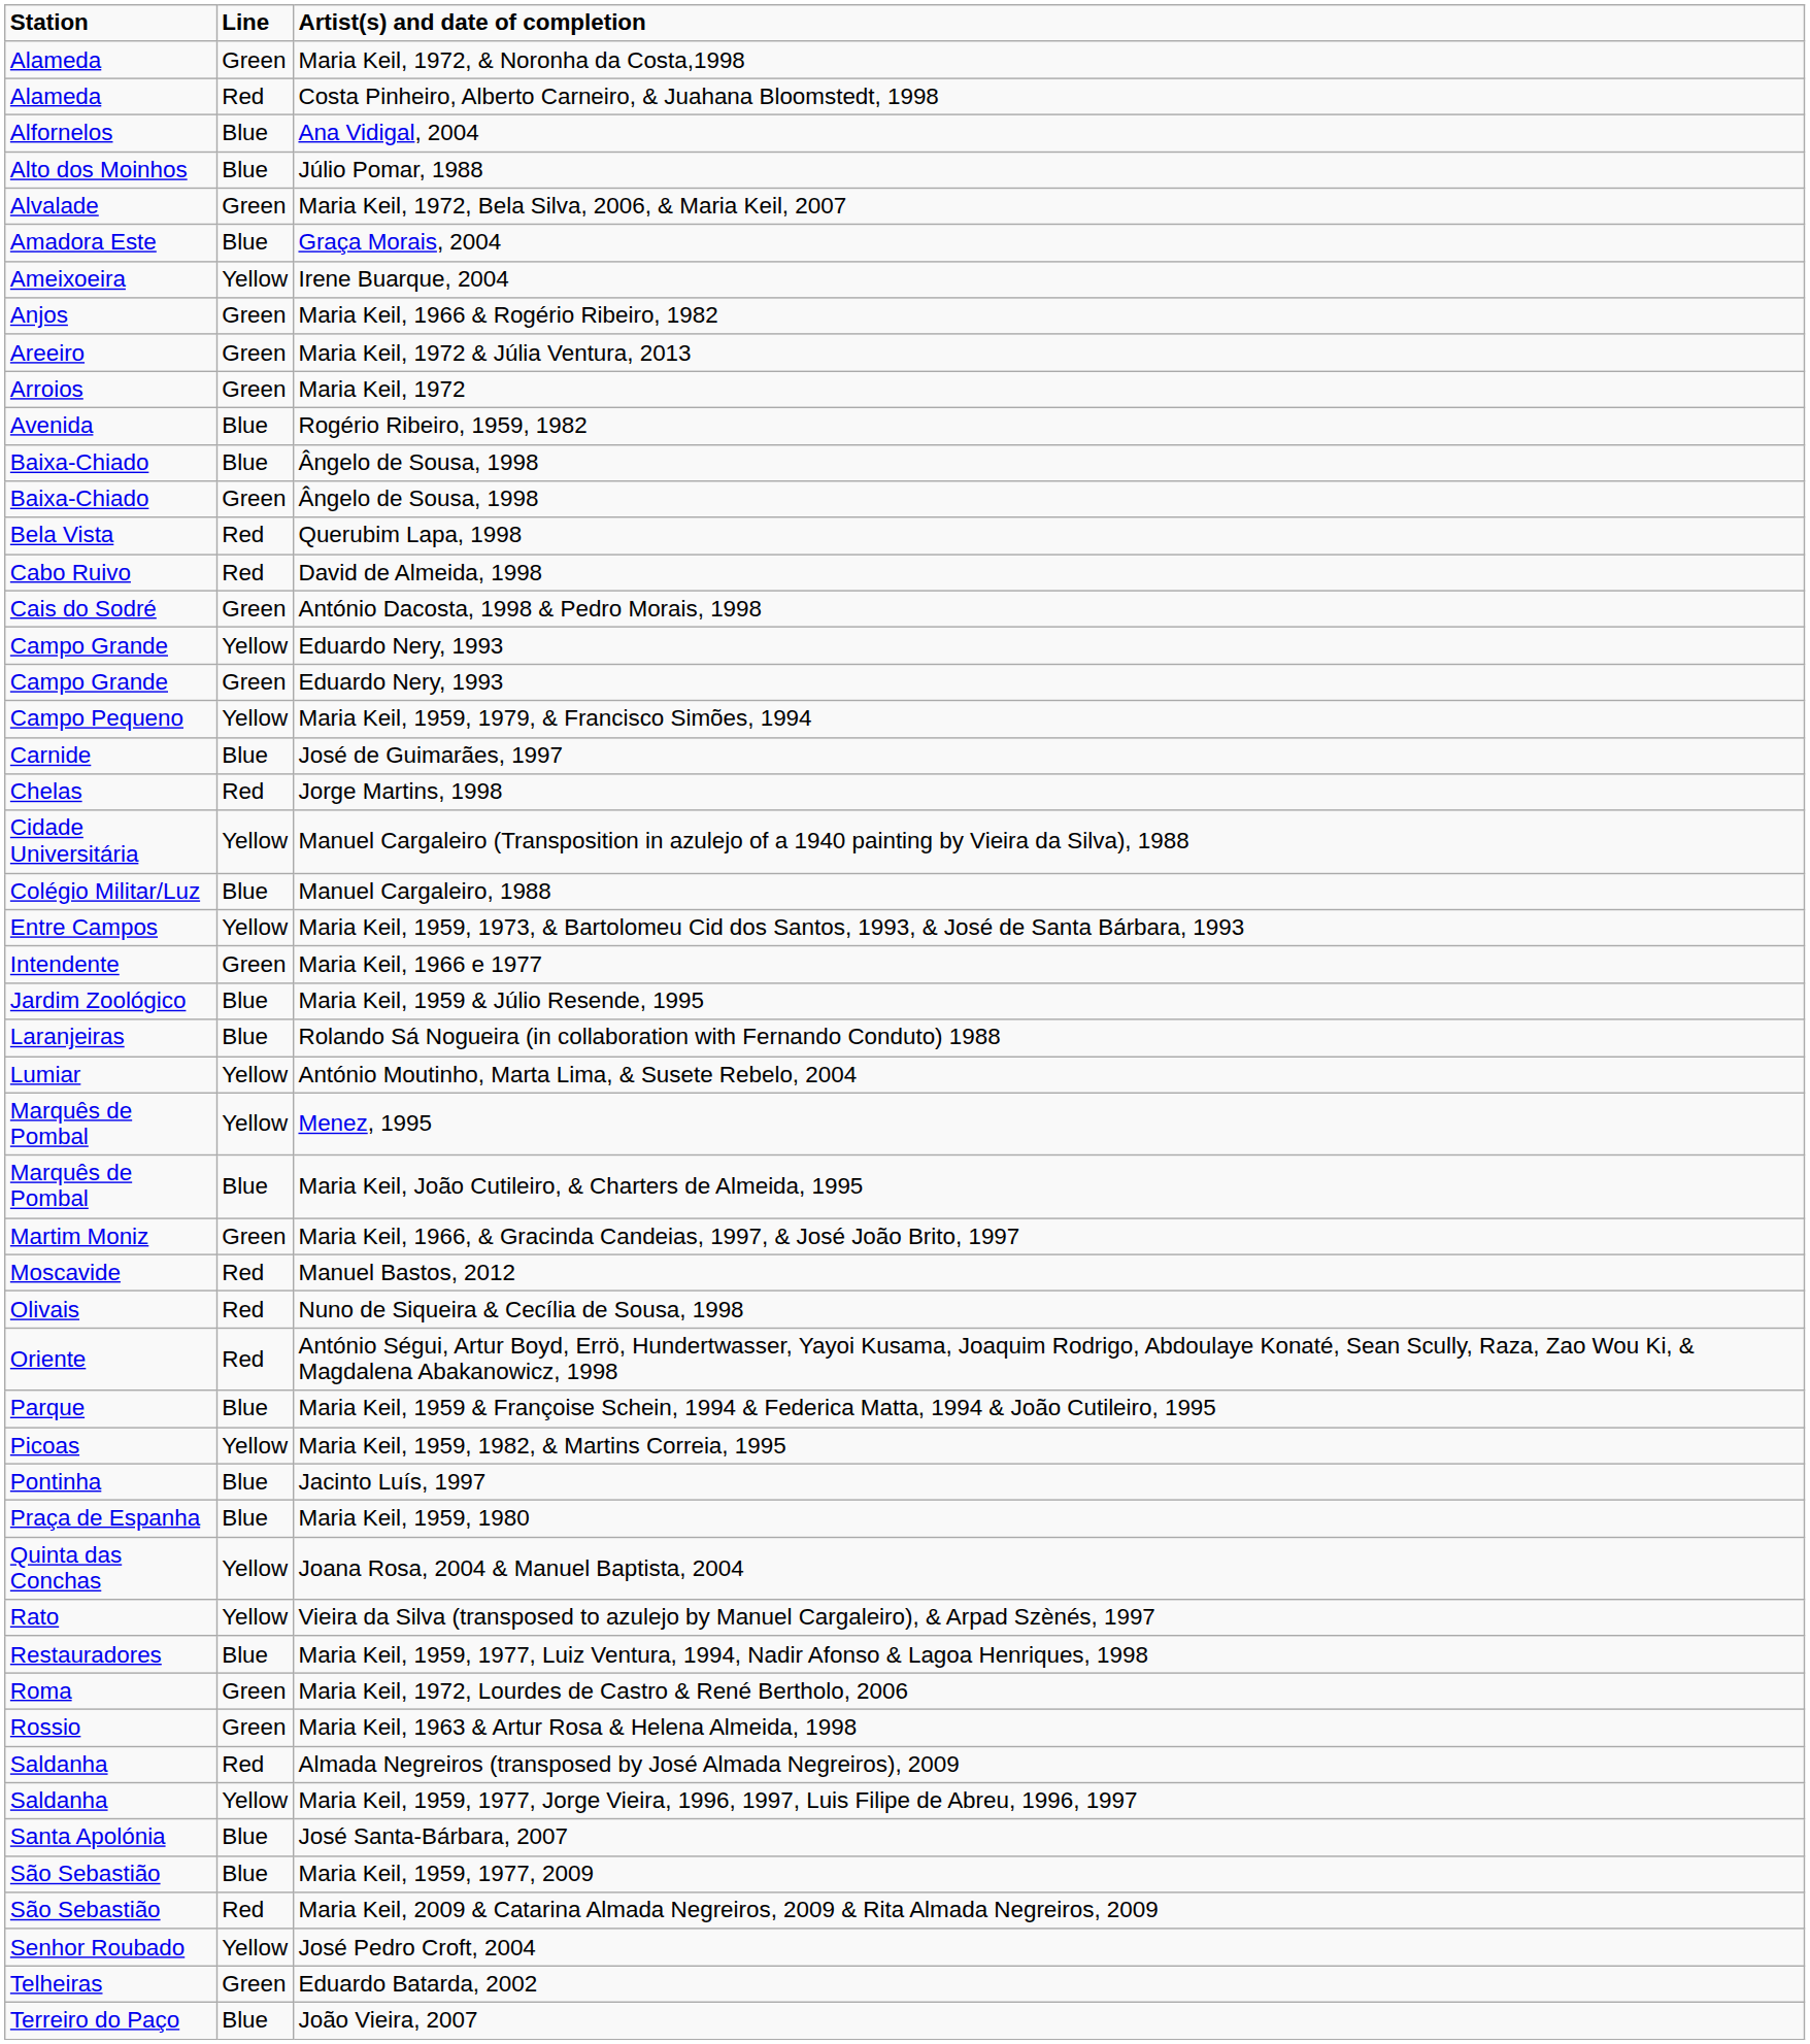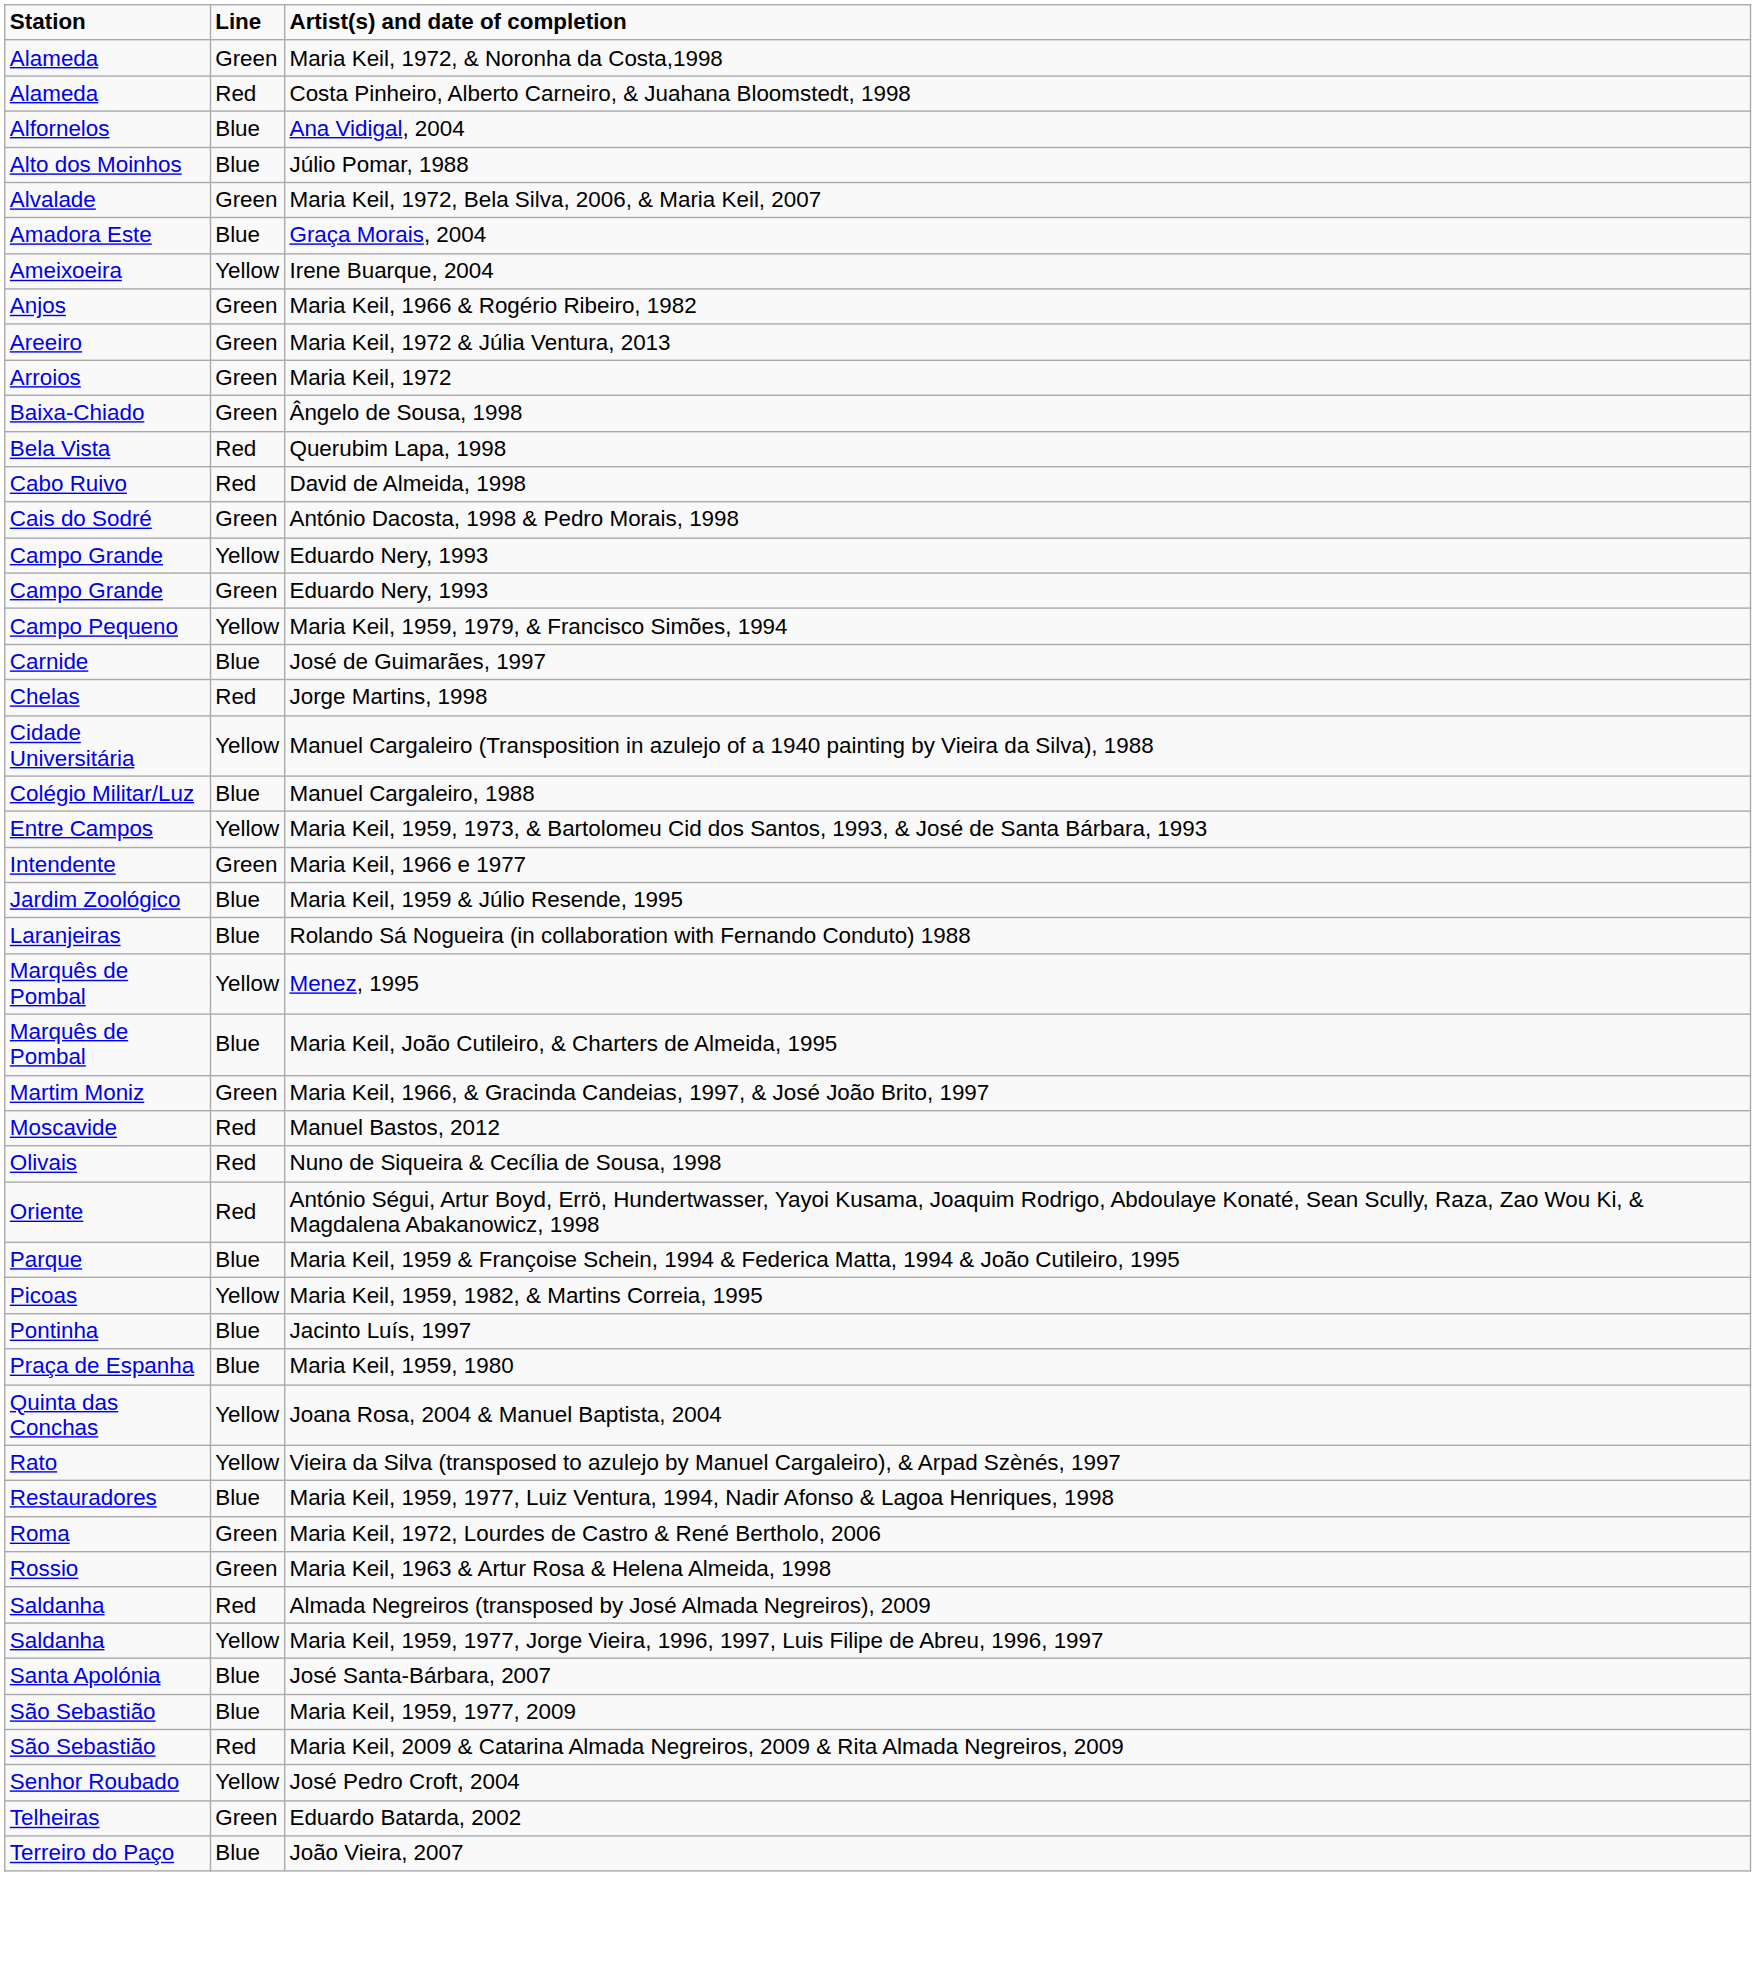 <table class="wikitable sortable mw-collapsible">
 <tr>
 <td><strong>Station</strong></td>
 <td><strong>Line</strong></td>
 <td><strong>Artist(s) and date of completion</strong></td>
 </tr>
 <tr>
 <td><a href='#'>Alameda</a></td>
 <td>Green</td>
 <td>Maria Keil, 1972, & Noronha da Costa,1998</td>
 </tr>
 <tr>
 <td><a href='#'>Alameda</a></td>
 <td>Red</td>
 <td>Costa Pinheiro, Alberto Carneiro, & Juahana Bloomstedt, 1998</td>
 </tr>
 <tr>
 <td><a href='#'>Alfornelos</a></td>
 <td>Blue</td>
 <td><a href='#'>Ana Vidigal</a>, 2004</td>
 </tr>
 <tr>
 <td><a href='#'>Alto dos Moinhos</a></td>
 <td>Blue</td>
 <td>Júlio Pomar, 1988</td>
 </tr>
 <tr>
 <td><a href='#'>Alvalade</a></td>
 <td>Green</td>
 <td>Maria Keil, 1972, Bela Silva, 2006, & Maria Keil, 2007</td>
 </tr>
 <tr>
 <td><a href='#'>Amadora Este</a></td>
 <td>Blue</td>
 <td><a href='#'>Graça Morais</a>, 2004</td>
 </tr>
 <tr>
 <td><a href='#'>Ameixoeira</a></td>
 <td>Yellow</td>
 <td>Irene Buarque, 2004</td>
 </tr>
 <tr>
 <td><a href='#'>Anjos</a></td>
 <td>Green</td>
 <td>Maria Keil, 1966 & Rogério Ribeiro, 1982</td>
 </tr>
 <tr>
 <td><a href='#'>Areeiro</a></td>
 <td>Green</td>
 <td>Maria Keil, 1972 & Júlia Ventura, 2013</td>
 </tr>
 <tr>
 <td><a href='#'>Arroios</a></td>
 <td>Green</td>
 <td>Maria Keil, 1972</td>
-</tr>
-<tr>
-<td><a href='#'>Avenida</a></td>
-<td>Blue</td>
-<td>Rogério Ribeiro, 1959, 1982</td>
-</tr>
-<tr>
-<td><a href='#'>Baixa-Chiado</a></td>
-<td>Blue</td>
-<td>Ângelo de Sousa, 1998</td>
 </tr>
 <tr>
 <td><a href='#'>Baixa-Chiado</a></td>
 <td>Green</td>
 <td>Ângelo de Sousa, 1998</td>
 </tr>
 <tr>
 <td><a href='#'>Bela Vista</a></td>
 <td>Red</td>
 <td>Querubim Lapa, 1998</td>
 </tr>
 <tr>
 <td><a href='#'>Cabo Ruivo</a></td>
 <td>Red</td>
 <td>David de Almeida, 1998</td>
 </tr>
 <tr>
 <td><a href='#'>Cais do Sodré</a></td>
 <td>Green</td>
 <td>António Dacosta, 1998 & Pedro Morais, 1998</td>
 </tr>
 <tr>
 <td><a href='#'>Campo Grande</a></td>
 <td>Yellow</td>
 <td>Eduardo Nery, 1993</td>
 </tr>
 <tr>
 <td><a href='#'>Campo Grande</a></td>
 <td>Green</td>
 <td>Eduardo Nery, 1993</td>
 </tr>
 <tr>
 <td><a href='#'>Campo Pequeno</a></td>
 <td>Yellow</td>
 <td>Maria Keil, 1959, 1979, & Francisco Simões, 1994</td>
 </tr>
 <tr>
 <td><a href='#'>Carnide</a></td>
 <td>Blue</td>
 <td>José de Guimarães, 1997</td>
 </tr>
 <tr>
 <td><a href='#'>Chelas</a></td>
 <td>Red</td>
 <td>Jorge Martins, 1998</td>
 </tr>
 <tr>
 <td><a href='#'>Cidade Universitária</a></td>
 <td>Yellow</td>
 <td>Manuel Cargaleiro (Transposition in azulejo of a 1940 painting by Vieira da Silva), 1988</td>
 </tr>
 <tr>
 <td><a href='#'>Colégio Militar/Luz</a></td>
 <td>Blue</td>
 <td>Manuel Cargaleiro, 1988</td>
 </tr>
 <tr>
 <td><a href='#'>Entre Campos</a></td>
 <td>Yellow</td>
 <td>Maria Keil, 1959, 1973, & Bartolomeu Cid dos Santos, 1993, & José de Santa Bárbara, 1993</td>
 </tr>
 <tr>
 <td><a href='#'>Intendente</a></td>
 <td>Green</td>
 <td>Maria Keil, 1966 e 1977</td>
 </tr>
 <tr>
 <td><a href='#'>Jardim Zoológico</a></td>
 <td>Blue</td>
 <td>Maria Keil, 1959 & Júlio Resende, 1995</td>
 </tr>
 <tr>
 <td><a href='#'>Laranjeiras</a></td>
 <td>Blue</td>
 <td>Rolando Sá Nogueira (in collaboration with Fernando Conduto) 1988</td>
-</tr>
-<tr>
-<td><a href='#'>Lumiar</a></td>
-<td>Yellow</td>
-<td>António Moutinho, Marta Lima, & Susete Rebelo, 2004</td>
 </tr>
 <tr>
 <td><a href='#'>Marquês de Pombal</a></td>
 <td>Yellow</td>
 <td><a href='#'>Menez</a>, 1995</td>
 </tr>
 <tr>
 <td><a href='#'>Marquês de Pombal</a></td>
 <td>Blue</td>
 <td>Maria Keil, João Cutileiro, & Charters de Almeida, 1995</td>
 </tr>
 <tr>
 <td><a href='#'>Martim Moniz</a></td>
 <td>Green</td>
 <td>Maria Keil, 1966, & Gracinda Candeias, 1997, & José João Brito, 1997</td>
 </tr>
 <tr>
 <td><a href='#'>Moscavide</a></td>
 <td>Red</td>
 <td>Manuel Bastos, 2012</td>
 </tr>
 <tr>
 <td><a href='#'>Olivais</a></td>
 <td>Red</td>
 <td>Nuno de Siqueira & Cecília de Sousa, 1998</td>
 </tr>
 <tr>
 <td><a href='#'>Oriente</a></td>
 <td>Red</td>
 <td>António Ségui, Artur Boyd, Errö, Hundertwasser, Yayoi Kusama, Joaquim Rodrigo, Abdoulaye Konaté, Sean Scully, Raza, Zao Wou Ki, & Magdalena Abakanowicz, 1998</td>
 </tr>
 <tr>
 <td><a href='#'>Parque</a></td>
 <td>Blue</td>
 <td>Maria Keil, 1959 & Françoise Schein, 1994 & Federica Matta, 1994 & João Cutileiro, 1995</td>
 </tr>
 <tr>
 <td><a href='#'>Picoas</a></td>
 <td>Yellow</td>
 <td>Maria Keil, 1959, 1982, & Martins Correia, 1995</td>
 </tr>
 <tr>
 <td><a href='#'>Pontinha</a></td>
 <td>Blue</td>
 <td>Jacinto Luís, 1997</td>
 </tr>
 <tr>
 <td><a href='#'>Praça de Espanha</a></td>
 <td>Blue</td>
 <td>Maria Keil, 1959, 1980</td>
 </tr>
 <tr>
 <td><a href='#'>Quinta das Conchas</a></td>
 <td>Yellow</td>
 <td>Joana Rosa, 2004 & Manuel Baptista, 2004</td>
 </tr>
 <tr>
 <td><a href='#'>Rato</a></td>
 <td>Yellow</td>
 <td>Vieira da Silva (transposed to azulejo by Manuel Cargaleiro), & Arpad Szènés, 1997</td>
 </tr>
 <tr>
 <td><a href='#'>Restauradores</a></td>
 <td>Blue</td>
 <td>Maria Keil, 1959, 1977, Luiz Ventura, 1994, Nadir Afonso & Lagoa Henriques, 1998</td>
 </tr>
 <tr>
 <td><a href='#'>Roma</a></td>
 <td>Green</td>
 <td>Maria Keil, 1972, Lourdes de Castro & René Bertholo, 2006</td>
 </tr>
 <tr>
 <td><a href='#'>Rossio</a></td>
 <td>Green</td>
 <td>Maria Keil, 1963 & Artur Rosa & Helena Almeida, 1998</td>
 </tr>
 <tr>
 <td><a href='#'>Saldanha</a></td>
 <td>Red</td>
 <td>Almada Negreiros (transposed by José Almada Negreiros), 2009</td>
 </tr>
 <tr>
 <td><a href='#'>Saldanha</a></td>
 <td>Yellow</td>
 <td>Maria Keil, 1959, 1977, Jorge Vieira, 1996, 1997, Luis Filipe de Abreu, 1996, 1997</td>
 </tr>
 <tr>
 <td><a href='#'>Santa Apolónia</a></td>
 <td>Blue</td>
 <td>José Santa-Bárbara, 2007</td>
 </tr>
 <tr>
 <td><a href='#'>São Sebastião</a></td>
 <td>Blue</td>
 <td>Maria Keil, 1959, 1977, 2009</td>
 </tr>
 <tr>
 <td><a href='#'>São Sebastião</a></td>
 <td>Red</td>
 <td>Maria Keil, 2009 & Catarina Almada Negreiros, 2009 & Rita Almada Negreiros, 2009</td>
 </tr>
 <tr>
 <td><a href='#'>Senhor Roubado</a></td>
 <td>Yellow</td>
 <td>José Pedro Croft, 2004</td>
 </tr>
 <tr>
 <td><a href='#'>Telheiras</a></td>
 <td>Green</td>
 <td>Eduardo Batarda, 2002</td>
 </tr>
 <tr>
 <td><a href='#'>Terreiro do Paço</a></td>
 <td>Blue</td>
 <td>João Vieira, 2007</td>
 </tr>
 </table>
